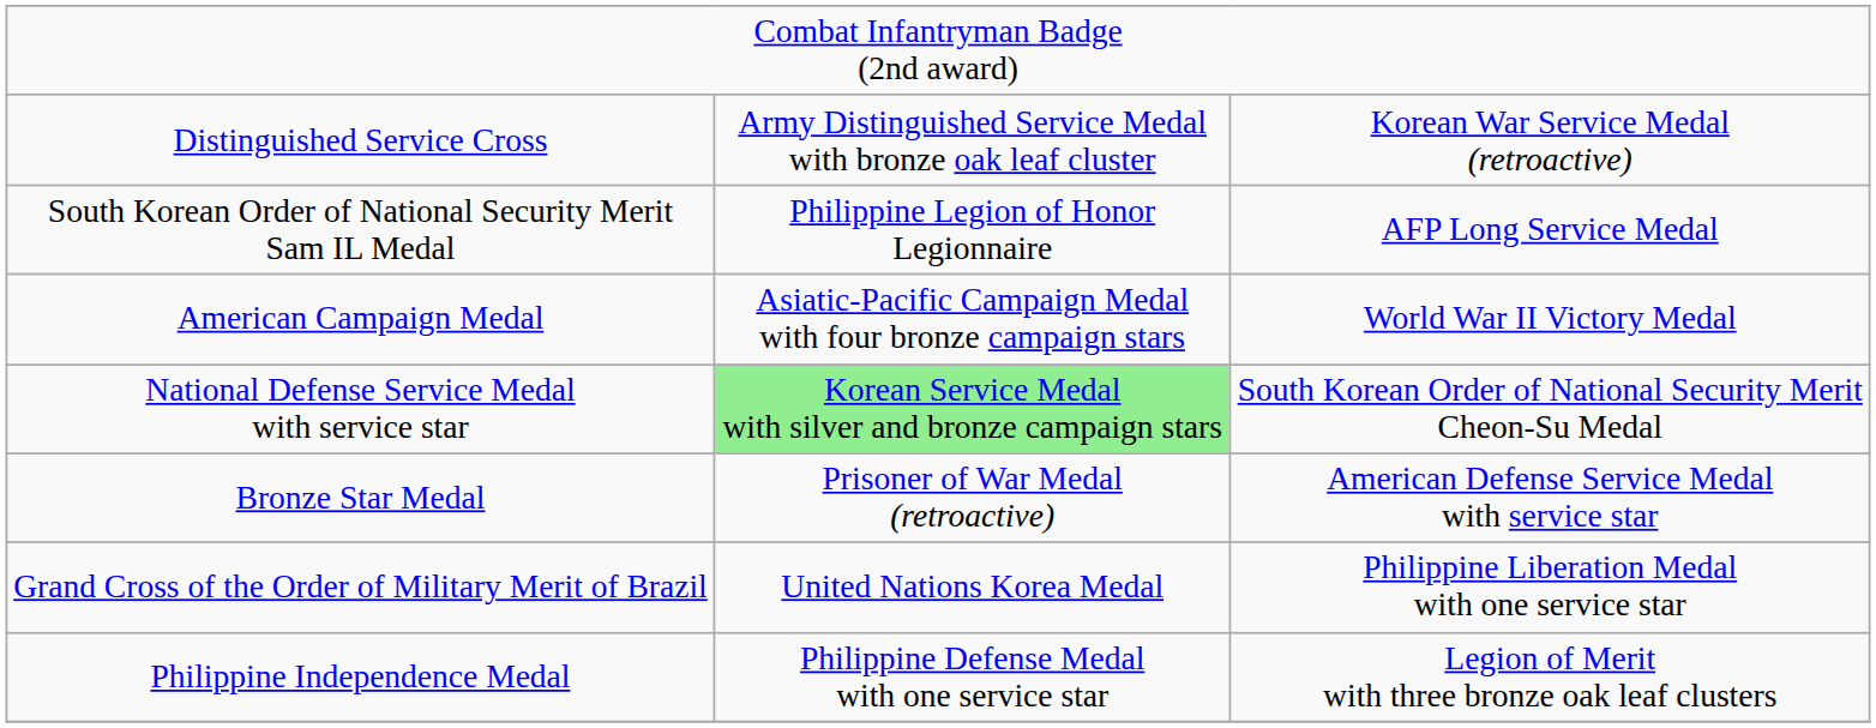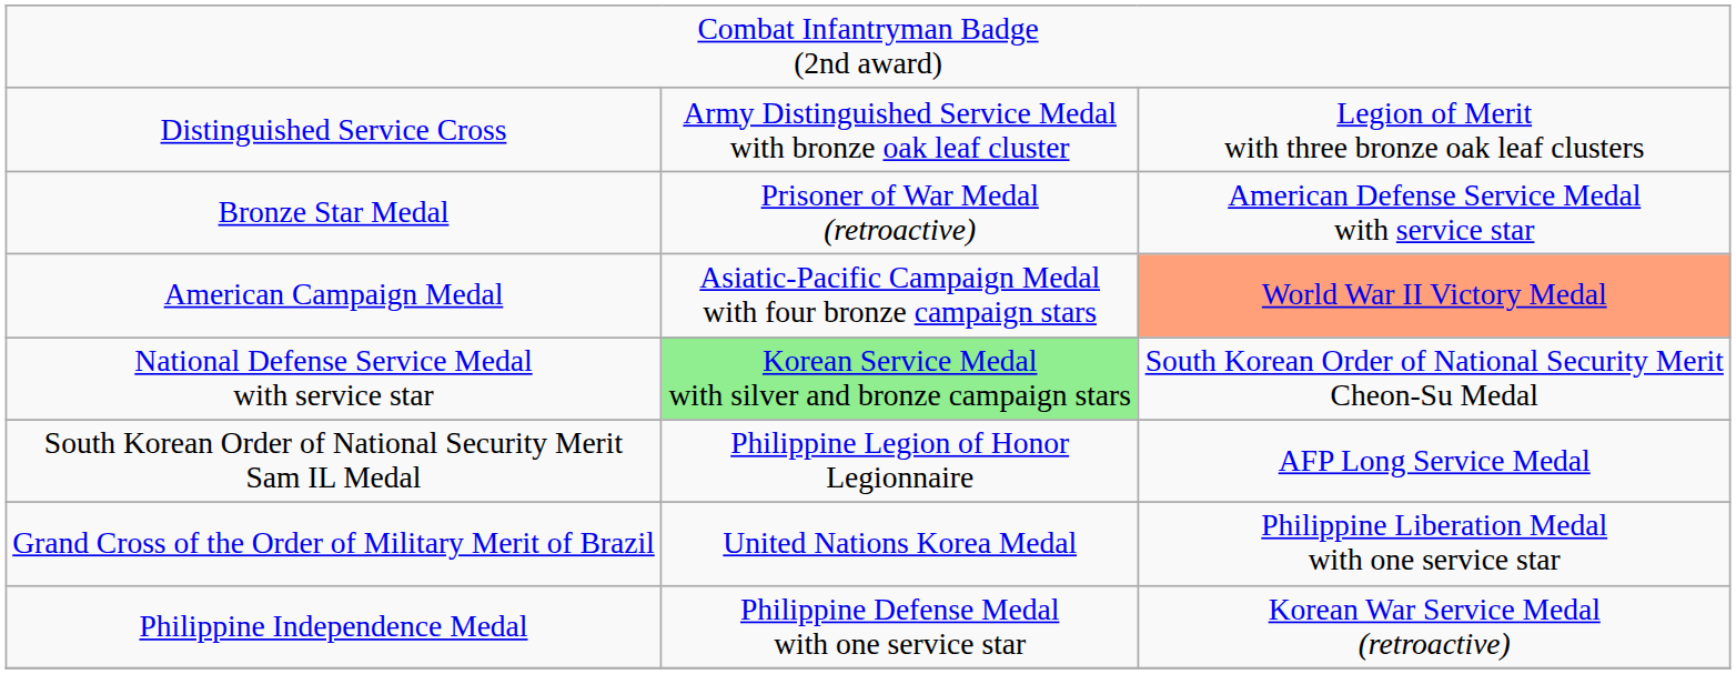 <table class="wikitable" style="margin:1em auto; text-align:center;">
 <tr>
 <td colspan="3"><a href='#'>Combat Infantryman Badge</a><br>(2nd award)</td>
 </tr>
 <tr>
 <td><a href='#'>Distinguished Service Cross</a></td>
 <td><a href='#'>Army Distinguished Service Medal</a><br>with bronze <a href='#'>oak leaf cluster</a></td>
-<td><a href='#'>Korean War Service Medal</a><br><em>(retroactive)</em></td>
+<td><a href='#'>Legion of Merit</a><br>with three bronze oak leaf clusters</td>
 </tr>
 <tr>
-<td>South Korean Order of National Security Merit<br>Sam IL Medal</td>
-<td><a href='#'>Philippine Legion of Honor</a><br>Legionnaire</td>
-<td><a href='#'>AFP Long Service Medal</a></td>
+<td><a href='#'>Bronze Star Medal</a></td>
+<td><a href='#'>Prisoner of War Medal</a><br><em>(retroactive)</em></td>
+<td><a href='#'>American Defense Service Medal</a><br>with <a href='#'>service star</a></td>
 </tr>
 <tr>
 <td><a href='#'>American Campaign Medal</a></td>
 <td><a href='#'>Asiatic-Pacific Campaign Medal</a><br>with four bronze <a href='#'>campaign stars</a></td>
-<td><a href='#'>World War II Victory Medal</a></td>
+<td style="background: lightsalmon;"><a href='#'>World War II Victory Medal</a></td>
 </tr>
 <tr>
 <td><a href='#'>National Defense Service Medal</a><br>with service star</td>
 <td style="background: lightgreen;"><a href='#'>Korean Service Medal</a><br>with silver and bronze campaign stars</td>
 <td><a href='#'>South Korean Order of National Security Merit</a><br>Cheon-Su Medal</td>
 </tr>
 <tr>
-<td><a href='#'>Bronze Star Medal</a></td>
-<td><a href='#'>Prisoner of War Medal</a><br><em>(retroactive)</em></td>
-<td><a href='#'>American Defense Service Medal</a><br>with <a href='#'>service star</a></td>
+<td>South Korean Order of National Security Merit<br>Sam IL Medal</td>
+<td><a href='#'>Philippine Legion of Honor</a><br>Legionnaire</td>
+<td><a href='#'>AFP Long Service Medal</a></td>
 </tr>
 <tr>
 <td><a href='#'>Grand Cross of the Order of Military Merit of Brazil</a></td>
 <td><a href='#'>United Nations Korea Medal</a></td>
 <td><a href='#'>Philippine Liberation Medal</a><br>with one service star</td>
 </tr>
 <tr>
 <td><a href='#'>Philippine Independence Medal</a></td>
 <td><a href='#'>Philippine Defense Medal</a><br>with one service star</td>
-<td><a href='#'>Legion of Merit</a><br>with three bronze oak leaf clusters</td>
+<td><a href='#'>Korean War Service Medal</a><br><em>(retroactive)</em></td>
 </tr>
 <tr>
 </tr>
 </table>
